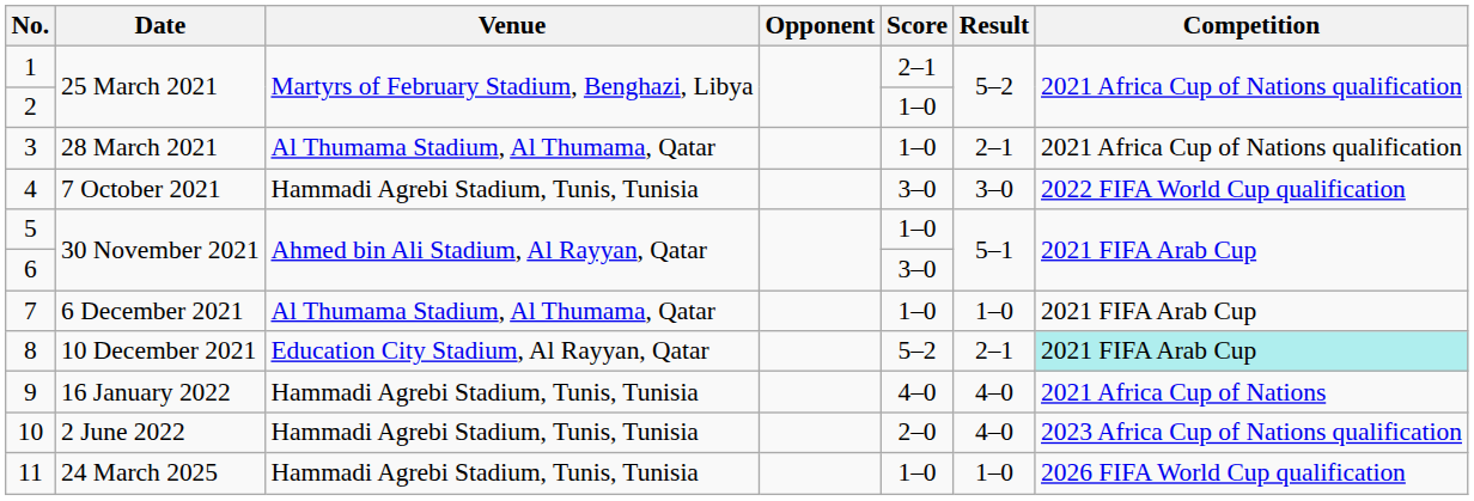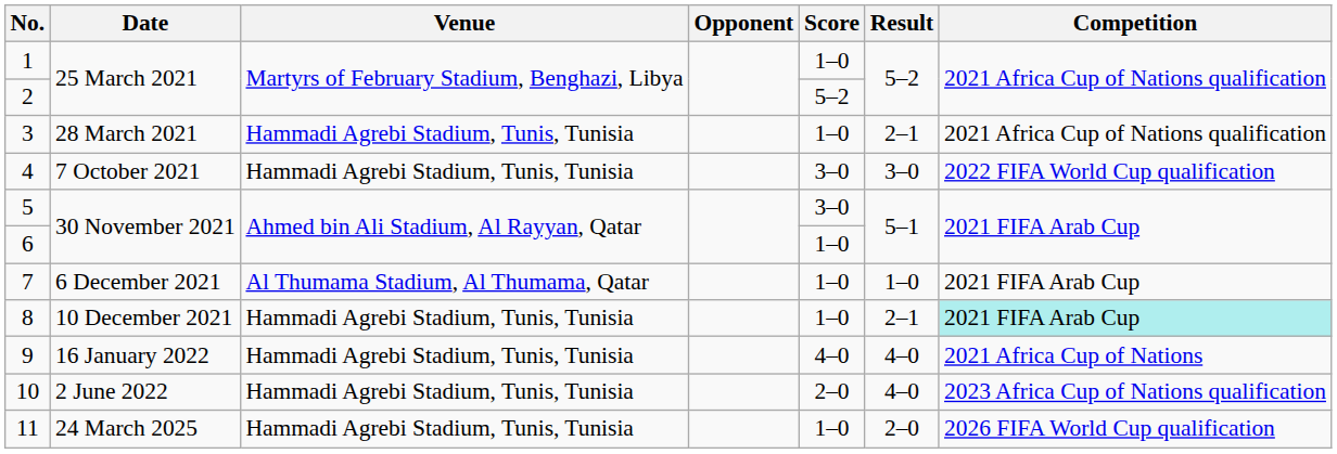 <table class="wikitable sortable">
 <tr>
 <th scope="col">No.</th>
 <th scope="col">Date</th>
 <th scope="col">Venue</th>
 <th scope="col">Opponent</th>
 <th scope="col">Score</th>
 <th scope="col">Result</th>
 <th scope="col">Competition</th>
 </tr>
 <tr>
 <td align="center">1</td>
 <td rowspan="2">25 March 2021</td>
 <td rowspan=2><a href='#'>Martyrs of February Stadium</a>, <a href='#'>Benghazi</a>, Libya</td>
 <td rowspan=2></td>
-<td align="center">2–1</td>
+<td align="center">1–0</td>
 <td rowspan="2" align="center">5–2</td>
 <td rowspan="2"><a href='#'>2021 Africa Cup of Nations qualification</a></td>
 </tr>
 <tr>
 <td align="center">2</td>
-<td align="center">1–0</td>
+<td align="center">5–2</td>
 </tr>
 <tr>
 <td align="center">3</td>
 <td>28 March 2021</td>
-<td><a href='#'>Al Thumama Stadium</a>, <a href='#'>Al Thumama</a>, Qatar</td>
+<td><a href='#'>Hammadi Agrebi Stadium</a>, <a href='#'>Tunis</a>, Tunisia</td>
 <td></td>
 <td align="center">1–0</td>
 <td align="center">2–1</td>
 <td>2021 Africa Cup of Nations qualification</td>
 </tr>
 <tr>
 <td align="center">4</td>
 <td>7 October 2021</td>
 <td>Hammadi Agrebi Stadium, Tunis, Tunisia</td>
 <td></td>
 <td align="center">3–0</td>
 <td align="center">3–0</td>
 <td><a href='#'>2022 FIFA World Cup qualification</a></td>
 </tr>
 <tr>
 <td align="center">5</td>
 <td rowspan="2">30 November 2021</td>
 <td rowspan=2><a href='#'>Ahmed bin Ali Stadium</a>, <a href='#'>Al Rayyan</a>, Qatar</td>
 <td rowspan="2"></td>
-<td align="center">1–0</td>
+<td align="center">3–0</td>
 <td rowspan="2" align="center">5–1</td>
 <td rowspan="2"><a href='#'>2021 FIFA Arab Cup</a></td>
 </tr>
 <tr>
 <td align="center">6</td>
-<td align="center">3–0</td>
+<td align="center">1–0</td>
 </tr>
 <tr>
 <td align="center">7</td>
 <td>6 December 2021</td>
 <td><a href='#'>Al Thumama Stadium</a>, <a href='#'>Al Thumama</a>, Qatar</td>
 <td></td>
 <td align="center">1–0</td>
 <td align="center">1–0</td>
 <td>2021 FIFA Arab Cup</td>
 </tr>
 <tr>
 <td align="center">8</td>
 <td>10 December 2021</td>
-<td><a href='#'>Education City Stadium</a>, Al Rayyan, Qatar</td>
+<td>Hammadi Agrebi Stadium, Tunis, Tunisia</td>
 <td></td>
-<td align="center">5–2</td>
+<td align="center">1–0</td>
 <td align="center">2–1</td>
 <td style="background: paleturquoise;">2021 FIFA Arab Cup</td>
 </tr>
 <tr>
 <td align="center">9</td>
 <td>16 January 2022</td>
 <td>Hammadi Agrebi Stadium, Tunis, Tunisia</td>
 <td></td>
 <td align="center">4–0</td>
 <td align="center">4–0</td>
 <td><a href='#'>2021 Africa Cup of Nations</a></td>
 </tr>
 <tr>
 <td align="center">10</td>
 <td>2 June 2022</td>
 <td>Hammadi Agrebi Stadium, Tunis, Tunisia</td>
 <td></td>
 <td align="center">2–0</td>
 <td align="center">4–0</td>
 <td><a href='#'>2023 Africa Cup of Nations qualification</a></td>
 </tr>
 <tr>
 <td align="center">11</td>
 <td>24 March 2025</td>
 <td>Hammadi Agrebi Stadium, Tunis, Tunisia</td>
 <td></td>
 <td align="center">1–0</td>
-<td align="center">1–0</td>
+<td align="center">2–0</td>
 <td><a href='#'>2026 FIFA World Cup qualification</a></td>
 </tr>
 </table>
